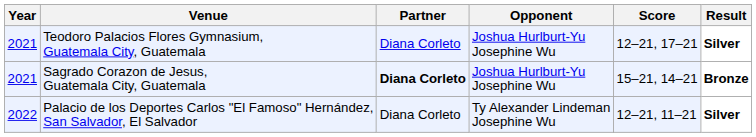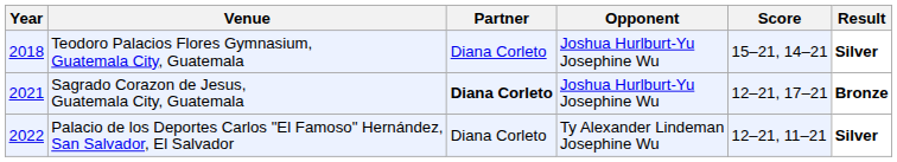 <table class="sortable wikitable" style="font-size: 90%;">
 <tr>
 <th>Year</th>
 <th>Venue</th>
 <th>Partner</th>
 <th>Opponent</th>
 <th>Score</th>
 <th>Result</th>
 </tr>
 <tr style="background:#ECF2FF">
-<td align="center"><a href='#'>2021</a></td>
+<td align="center"><a href='#'>2018</a></td>
 <td align="left">Teodoro Palacios Flores Gymnasium,<br><a href='#'>Guatemala City</a>, Guatemala</td>
 <td align="left"> <a href='#'>Diana Corleto</a></td>
 <td align="left"> <a href='#'>Joshua Hurlburt-Yu</a><br> Josephine Wu</td>
-<td align="left">12–21, 17–21</td>
+<td align="left">15–21, 14–21</td>
 <td style="text-align:left; background:white"> <strong>Silver</strong></td>
 </tr>
 <tr style="background:#ECF2FF">
 <td align="center"><a href='#'>2021</a></td>
 <td align="left">Sagrado Corazon de Jesus,<br>Guatemala City, Guatemala</td>
 <td align="left"><strong> Diana Corleto</strong></td>
 <td align="left"> <a href='#'>Joshua Hurlburt-Yu</a><br> Josephine Wu</td>
-<td align="left">15–21, 14–21</td>
+<td align="left">12–21, 17–21</td>
 <td style="text-align:left; background:white"> <strong>Bronze</strong></td>
 </tr>
 <tr style="background:#ECF2FF">
 <td align="center"><a href='#'>2022</a></td>
 <td align="left">Palacio de los Deportes Carlos "El Famoso" Hernández,<br><a href='#'>San Salvador</a>, El Salvador</td>
 <td align="left"> Diana Corleto</td>
 <td align="left"> Ty Alexander Lindeman<br> Josephine Wu</td>
 <td align="left">12–21, 11–21</td>
 <td style="text-align:left; background:white"> <strong>Silver</strong></td>
 </tr>
 </table>
